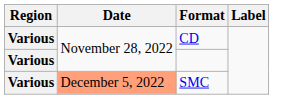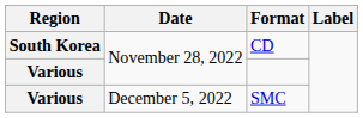 <table class="wikitable plainrowheaders">
 <tr>
 <th scope="col">Region</th>
 <th scope="col">Date</th>
 <th scope="col">Format</th>
 <th scope="col">Label</th>
 </tr>
 <tr>
-<th scope="row">Various </th>
+<th scope="row">South Korea</th>
 <td rowspan="2">November 28, 2022</td>
 <td><a href='#'>CD</a></td>
 <td rowspan="3"></td>
 </tr>
 <tr>
 <th scope="row">Various </th>
 <td></td>
 </tr>
 <tr>
 <th scope="row">Various </th>
-<td style="background: lightsalmon;">December 5, 2022</td>
+<td>December 5, 2022</td>
 <td><a href='#'>SMC</a></td>
 </tr>
 </table>
